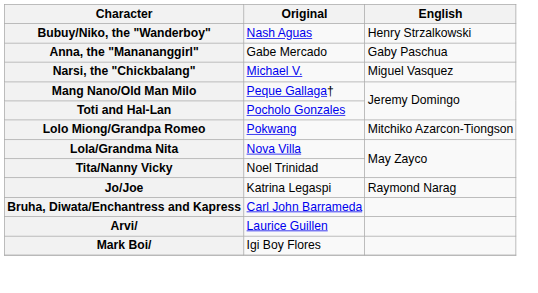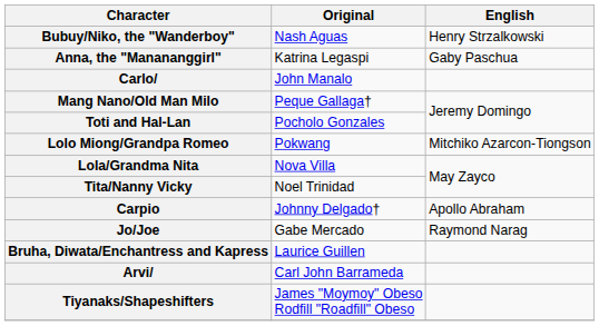 <table class="wikitable">
 <tr>
 <th>Character</th>
 <th>Original</th>
 <th>English</th>
 </tr>
 <tr>
 <th>Bubuy/Niko, the "Wanderboy"</th>
 <td><a href='#'>Nash Aguas</a></td>
 <td>Henry Strzalkowski</td>
 </tr>
 <tr>
 <th>Anna, the "Manananggirl"</th>
-<td>Gabe Mercado</td>
+<td>Katrina Legaspi</td>
 <td>Gaby Paschua</td>
 </tr>
 <tr>
-<th>Narsi, the "Chickbalang"</th>
-<td><a href='#'>Michael V.</a></td>
-<td>Miguel Vasquez</td>
+<th>Carlo/</th>
+<td><a href='#'>John Manalo</a></td>
+<td></td>
 </tr>
 <tr>
 <th>Mang Nano/Old Man Milo</th>
 <td><a href='#'>Peque Gallaga</a>†</td>
 <td rowspan="2">Jeremy Domingo</td>
 </tr>
 <tr>
 <th>Toti and Hal-Lan</th>
 <td><a href='#'>Pocholo Gonzales</a></td>
 </tr>
 <tr>
 <th>Lolo Miong/Grandpa Romeo</th>
 <td><a href='#'>Pokwang</a></td>
 <td>Mitchiko Azarcon-Tiongson</td>
 </tr>
 <tr>
 <th>Lola/Grandma Nita</th>
 <td><a href='#'>Nova Villa</a></td>
 <td rowspan="2">May Zayco</td>
 </tr>
 <tr>
 <th>Tita/Nanny Vicky</th>
 <td>Noel Trinidad</td>
 </tr>
 <tr>
+<th>Carpio</th>
+<td><a href='#'>Johnny Delgado</a>†</td>
+<td>Apollo Abraham</td>
+</tr>
+<tr>
 <th>Jo/Joe</th>
-<td>Katrina Legaspi</td>
+<td>Gabe Mercado</td>
 <td>Raymond Narag</td>
 </tr>
 <tr>
 <th>Bruha, Diwata/Enchantress and Kapress</th>
+<td><a href='#'>Laurice Guillen</a></td>
+<td></td>
+</tr>
+<tr>
+<th>Arvi/</th>
 <td><a href='#'>Carl John Barrameda</a></td>
 <td></td>
 </tr>
 <tr>
-<th>Arvi/</th>
-<td><a href='#'>Laurice Guillen</a></td>
-<td></td>
-</tr>
-<tr>
-<th>Mark Boi/</th>
-<td>Igi Boy Flores</td>
+<th>Tiyanaks/Shapeshifters</th>
+<td><a href='#'>James "Moymoy" Obeso</a><br><a href='#'>Rodfill "Roadfill" Obeso</a></td>
 <td></td>
 </tr>
 <tr>
 </tr>
 </table>
